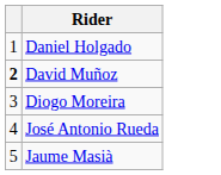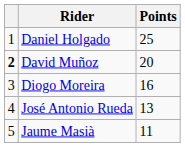 <table class="wikitable" style="font-size: 95%;">
 <tr>
 <th></th>
 <th>Rider</th>
+<th>Points</th>
 </tr>
 <tr>
 <td align=center>1</td>
 <td> <a href='#'>Daniel Holgado</a></td>
+<td align=left>25</td>
 </tr>
 <tr>
 <td align=center><strong>2</strong></td>
 <td> <a href='#'>David Muñoz</a></td>
+<td align=left>20</td>
 </tr>
 <tr>
 <td align=center>3</td>
 <td> <a href='#'>Diogo Moreira</a></td>
+<td align=left>16</td>
 </tr>
 <tr>
 <td align=center>4</td>
 <td> <a href='#'>José Antonio Rueda</a></td>
+<td align=left>13</td>
 </tr>
 <tr>
 <td align=center>5</td>
 <td> <a href='#'>Jaume Masià</a></td>
+<td align=left>11</td>
 </tr>
 </table>
